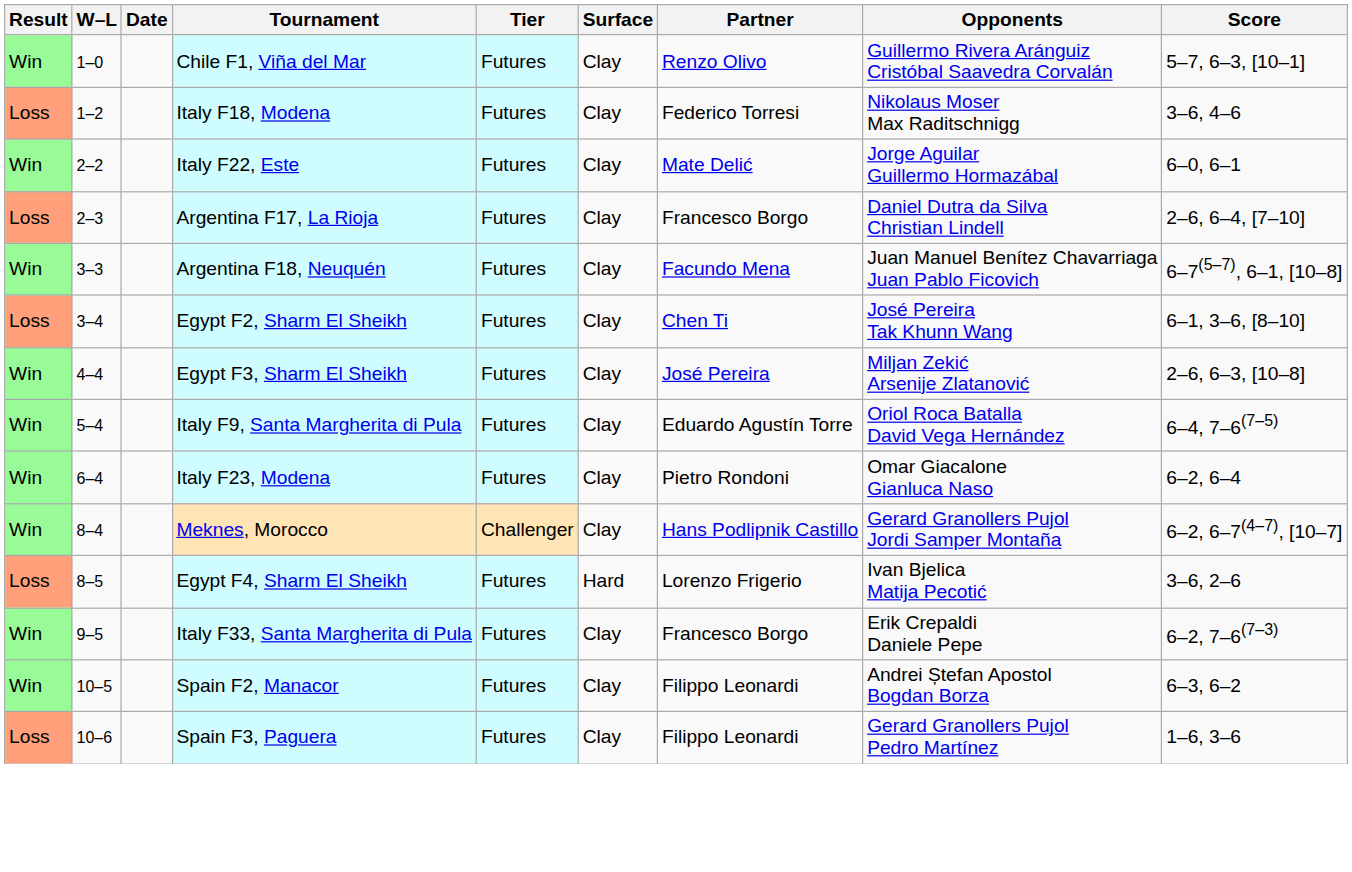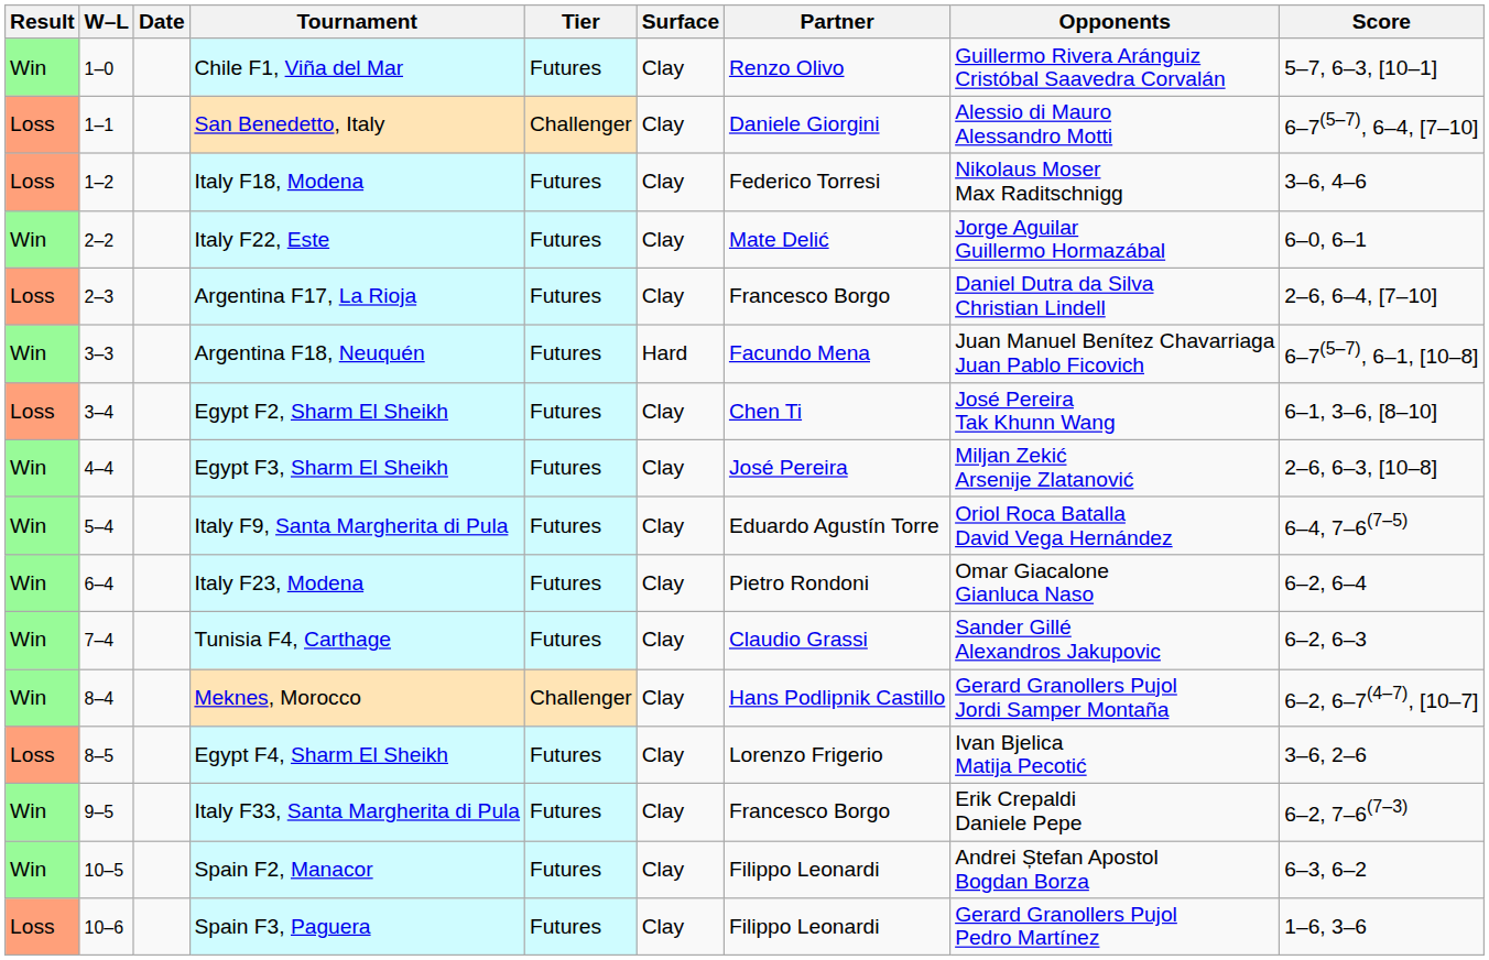 <table class="sortable wikitable">
 <tr>
 <th>Result</th>
 <th class="unsortable">W–L</th>
 <th>Date</th>
 <th>Tournament</th>
 <th>Tier</th>
 <th>Surface</th>
 <th>Partner</th>
 <th>Opponents</th>
 <th class="unsortable">Score</th>
 </tr>
 <tr>
 <td bgcolor=98FB98>Win</td>
 <td><small>1–0</small></td>
 <td></td>
 <td style="background:#cffcff;">Chile F1, <a href='#'>Viña del Mar</a></td>
 <td style="background:#cffcff;">Futures</td>
 <td>Clay</td>
 <td> <a href='#'>Renzo Olivo</a></td>
 <td> <a href='#'>Guillermo Rivera Aránguiz</a><br> <a href='#'>Cristóbal Saavedra Corvalán</a></td>
 <td>5–7, 6–3, [10–1]</td>
+</tr>
+<tr>
+<td bgcolor=FFA07A>Loss</td>
+<td><small>1–1</small></td>
+<td><a href='#'></a></td>
+<td style="background:moccasin;"><a href='#'>San Benedetto</a>, Italy</td>
+<td style="background:moccasin;">Challenger</td>
+<td>Clay</td>
+<td> <a href='#'>Daniele Giorgini</a></td>
+<td> <a href='#'>Alessio di Mauro</a><br> <a href='#'>Alessandro Motti</a></td>
+<td>6–7<sup>(5–7)</sup>, 6–4, [7–10]</td>
 </tr>
 <tr>
 <td bgcolor=FFA07A>Loss</td>
 <td><small>1–2</small></td>
 <td></td>
 <td style="background:#cffcff;">Italy F18, <a href='#'>Modena</a></td>
 <td style="background:#cffcff;">Futures</td>
 <td>Clay</td>
 <td> Federico Torresi</td>
 <td> <a href='#'>Nikolaus Moser</a><br> Max Raditschnigg</td>
 <td>3–6, 4–6</td>
 </tr>
 <tr>
 <td bgcolor=98FB98>Win</td>
 <td><small>2–2</small></td>
 <td></td>
 <td style="background:#cffcff;">Italy F22, <a href='#'>Este</a></td>
 <td style="background:#cffcff;">Futures</td>
 <td>Clay</td>
 <td> <a href='#'>Mate Delić</a></td>
 <td> <a href='#'>Jorge Aguilar</a><br> <a href='#'>Guillermo Hormazábal</a></td>
 <td>6–0, 6–1</td>
 </tr>
 <tr>
 <td bgcolor=FFA07A>Loss</td>
 <td><small>2–3</small></td>
 <td></td>
 <td style="background:#cffcff;">Argentina F17, <a href='#'>La Rioja</a></td>
 <td style="background:#cffcff;">Futures</td>
 <td>Clay</td>
 <td> Francesco Borgo</td>
 <td> <a href='#'>Daniel Dutra da Silva</a><br> <a href='#'>Christian Lindell</a></td>
 <td>2–6, 6–4, [7–10]</td>
 </tr>
 <tr>
 <td bgcolor=98FB98>Win</td>
 <td><small>3–3</small></td>
 <td></td>
 <td style="background:#cffcff;">Argentina F18, <a href='#'>Neuquén</a></td>
 <td style="background:#cffcff;">Futures</td>
-<td>Clay</td>
+<td>Hard</td>
 <td> <a href='#'>Facundo Mena</a></td>
 <td> Juan Manuel Benítez Chavarriaga<br> <a href='#'>Juan Pablo Ficovich</a></td>
 <td>6–7<sup>(5–7)</sup>, 6–1, [10–8]</td>
 </tr>
 <tr>
 <td bgcolor=FFA07A>Loss</td>
 <td><small>3–4</small></td>
 <td></td>
 <td style="background:#cffcff;">Egypt F2, <a href='#'>Sharm El Sheikh</a></td>
 <td style="background:#cffcff;">Futures</td>
 <td>Clay</td>
 <td> <a href='#'>Chen Ti</a></td>
 <td> <a href='#'>José Pereira</a><br> <a href='#'>Tak Khunn Wang</a></td>
 <td>6–1, 3–6, [8–10]</td>
 </tr>
 <tr>
 <td bgcolor=98FB98>Win</td>
 <td><small>4–4</small></td>
 <td></td>
 <td style="background:#cffcff;">Egypt F3, <a href='#'>Sharm El Sheikh</a></td>
 <td style="background:#cffcff;">Futures</td>
 <td>Clay</td>
 <td> <a href='#'>José Pereira</a></td>
 <td> <a href='#'>Miljan Zekić</a><br> <a href='#'>Arsenije Zlatanović</a></td>
 <td>2–6, 6–3, [10–8]</td>
 </tr>
 <tr>
 <td bgcolor=98FB98>Win</td>
 <td><small>5–4</small></td>
 <td></td>
 <td style="background:#cffcff;">Italy F9, <a href='#'>Santa Margherita di Pula</a></td>
 <td style="background:#cffcff;">Futures</td>
 <td>Clay</td>
 <td> Eduardo Agustín Torre</td>
 <td> <a href='#'>Oriol Roca Batalla</a><br> <a href='#'>David Vega Hernández</a></td>
 <td>6–4, 7–6<sup>(7–5)</sup></td>
 </tr>
 <tr>
 <td bgcolor=98FB98>Win</td>
 <td><small>6–4</small></td>
 <td></td>
 <td style="background:#cffcff;">Italy F23, <a href='#'>Modena</a></td>
 <td style="background:#cffcff;">Futures</td>
 <td>Clay</td>
 <td> Pietro Rondoni</td>
 <td> Omar Giacalone<br> <a href='#'>Gianluca Naso</a></td>
 <td>6–2, 6–4</td>
 </tr>
 <tr>
 <td bgcolor=98FB98>Win</td>
+<td><small>7–4</small></td>
+<td></td>
+<td style="background:#cffcff;">Tunisia F4, <a href='#'>Carthage</a></td>
+<td style="background:#cffcff;">Futures</td>
+<td>Clay</td>
+<td> <a href='#'>Claudio Grassi</a></td>
+<td> <a href='#'>Sander Gillé</a><br> <a href='#'>Alexandros Jakupovic</a></td>
+<td>6–2, 6–3</td>
+</tr>
+<tr>
+<td bgcolor=98FB98>Win</td>
 <td><small>8–4</small></td>
 <td><a href='#'></a></td>
 <td style="background:moccasin;"><a href='#'>Meknes</a>, Morocco</td>
 <td style="background:moccasin;">Challenger</td>
 <td>Clay</td>
 <td> <a href='#'>Hans Podlipnik Castillo</a></td>
 <td> <a href='#'>Gerard Granollers Pujol</a><br> <a href='#'>Jordi Samper Montaña</a></td>
 <td>6–2, 6–7<sup>(4–7)</sup>, [10–7]</td>
 </tr>
 <tr>
 <td bgcolor=FFA07A>Loss</td>
 <td><small>8–5</small></td>
 <td></td>
 <td style="background:#cffcff;">Egypt F4, <a href='#'>Sharm El Sheikh</a></td>
 <td style="background:#cffcff;">Futures</td>
-<td>Hard</td>
+<td>Clay</td>
 <td> Lorenzo Frigerio</td>
 <td> Ivan Bjelica<br> <a href='#'>Matija Pecotić</a></td>
 <td>3–6, 2–6</td>
 </tr>
 <tr>
 <td bgcolor=98FB98>Win</td>
 <td><small>9–5</small></td>
 <td></td>
 <td style="background:#cffcff;">Italy F33, <a href='#'>Santa Margherita di Pula</a></td>
 <td style="background:#cffcff;">Futures</td>
 <td>Clay</td>
 <td> Francesco Borgo</td>
 <td> Erik Crepaldi<br> Daniele Pepe</td>
 <td>6–2, 7–6<sup>(7–3)</sup></td>
 </tr>
 <tr>
 <td bgcolor=98FB98>Win</td>
 <td><small>10–5</small></td>
 <td></td>
 <td style="background:#cffcff;">Spain F2, <a href='#'>Manacor</a></td>
 <td style="background:#cffcff;">Futures</td>
 <td>Clay</td>
 <td> Filippo Leonardi</td>
 <td> Andrei Ștefan Apostol<br> <a href='#'>Bogdan Borza</a></td>
 <td>6–3, 6–2</td>
 </tr>
 <tr>
 <td bgcolor=FFA07A>Loss</td>
 <td><small>10–6</small></td>
 <td></td>
 <td style="background:#cffcff;">Spain F3, <a href='#'>Paguera</a></td>
 <td style="background:#cffcff;">Futures</td>
 <td>Clay</td>
 <td> Filippo Leonardi</td>
 <td> <a href='#'>Gerard Granollers Pujol</a><br> <a href='#'>Pedro Martínez</a></td>
 <td>1–6, 3–6</td>
 </tr>
 </table>
